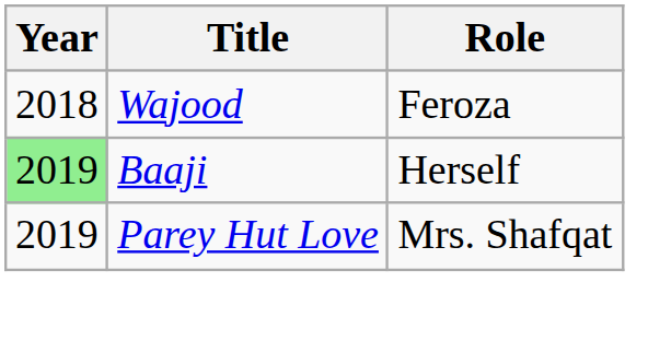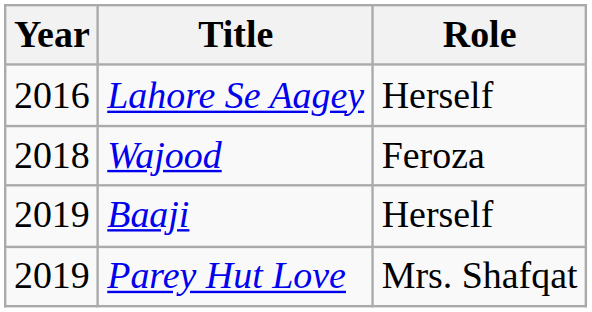 <table class="wikitable sortable plainrowheaders">
 <tr style="text-align:center;">
 <th scope="col">Year</th>
 <th scope="col">Title</th>
 <th scope="col">Role</th>
 </tr>
 <tr>
+<td>2016</td>
+<td><em><a href='#'>Lahore Se Aagey</a></em></td>
+<td>Herself</td>
+</tr>
+<tr>
 <td>2018</td>
 <td><em><a href='#'>Wajood</a></em></td>
 <td>Feroza</td>
 </tr>
 <tr>
-<td style="background: lightgreen;">2019</td>
+<td>2019</td>
 <td><em><a href='#'>Baaji</a></em></td>
 <td>Herself</td>
 </tr>
 <tr>
 <td>2019</td>
 <td><em><a href='#'>Parey Hut Love</a></em></td>
 <td>Mrs. Shafqat</td>
 </tr>
 </table>
